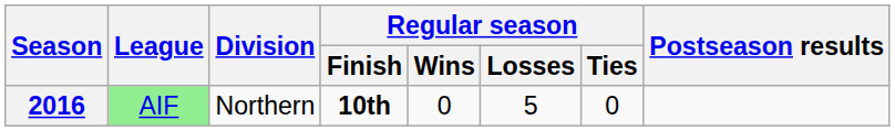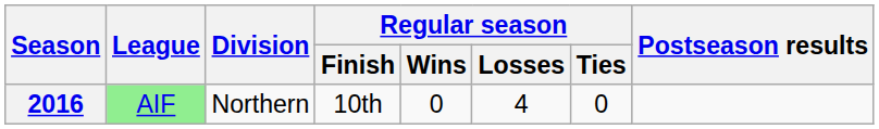 <table class="wikitable" style="text-align:center; font-size: 95%;">
 <tr>
 <th rowspan="2"><a href='#'>Season</a></th>
 <th rowspan="2"><a href='#'>League</a></th>
 <th rowspan="2"><a href='#'>Division</a></th>
 <th colspan="4"><a href='#'>Regular season</a></th>
 <th rowspan="2"><a href='#'>Postseason</a> results</th>
 </tr>
 <tr>
 <th>Finish</th>
 <th>Wins</th>
 <th>Losses</th>
 <th>Ties</th>
 </tr>
 <tr>
 <th><a href='#'>2016</a></th>
 <td style="background: lightgreen;"><a href='#'>AIF</a></td>
 <td>Northern</td>
-<td><strong>10th</strong></td>
+<td>10th</td>
 <td>0</td>
-<td>5</td>
+<td>4</td>
 <td>0</td>
 <td></td>
 </tr>
 </table>
